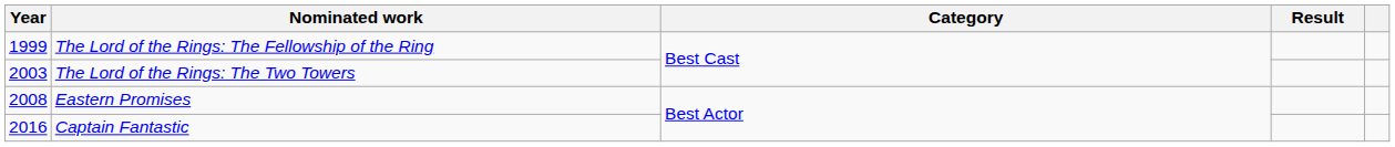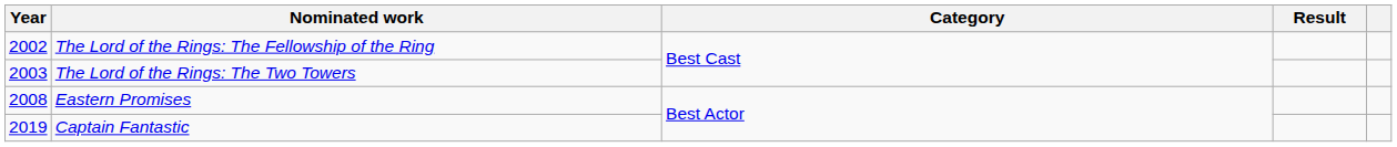 <table class="wikitable sortable">
 <tr>
 <th scope="col" style="width:1em;">Year</th>
 <th scope="col" style="width:35em;">Nominated work</th>
 <th scope="col" style="width:35em;">Category</th>
 <th scope="col" style="width:5em;">Result</th>
 <th scope="col" style="width:1em;" class="unsortable"></th>
 </tr>
 <tr>
-<td><a href='#'>1999</a></td>
+<td><a href='#'>2002</a></td>
 <td><em><a href='#'>The Lord of the Rings: The Fellowship of the Ring</a></em></td>
 <td rowspan="2"><a href='#'>Best Cast</a></td>
 <td></td>
 <td style="text-align:center;"></td>
 </tr>
 <tr>
 <td><a href='#'>2003</a></td>
 <td><em><a href='#'>The Lord of the Rings: The Two Towers</a></em></td>
 <td></td>
 <td style="text-align:center;"></td>
 </tr>
 <tr>
 <td><a href='#'>2008</a></td>
 <td><em><a href='#'>Eastern Promises</a></em></td>
 <td rowspan="2"><a href='#'>Best Actor</a></td>
 <td></td>
 <td style="text-align:center;"></td>
 </tr>
 <tr>
-<td><a href='#'>2016</a></td>
+<td><a href='#'>2019</a></td>
 <td><em><a href='#'>Captain Fantastic</a></em></td>
 <td></td>
 <td style="text-align:center;"></td>
 </tr>
 </table>
